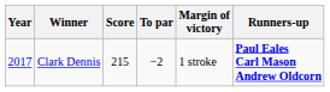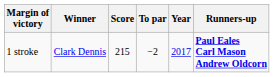 <table class="wikitable" style="font-size:95%">
 <tr>
-<th>Year</th>
+<th>Margin of<br>victory</th>
 <th>Winner</th>
 <th>Score</th>
 <th>To par</th>
-<th>Margin of<br>victory</th>
+<th>Year</th>
 <th>Runners-up</th>
 </tr>
 <tr>
-<td><a href='#'>2017</a></td>
+<td>1 stroke</td>
 <td> <a href='#'>Clark Dennis</a></td>
 <td align=center>215</td>
 <td align=center>−2</td>
-<td>1 stroke</td>
+<td><a href='#'>2017</a></td>
 <td><strong> <a href='#'>Paul Eales</a><br> <a href='#'>Carl Mason</a><br> <a href='#'>Andrew Oldcorn</a></strong></td>
 </tr>
 </table>
